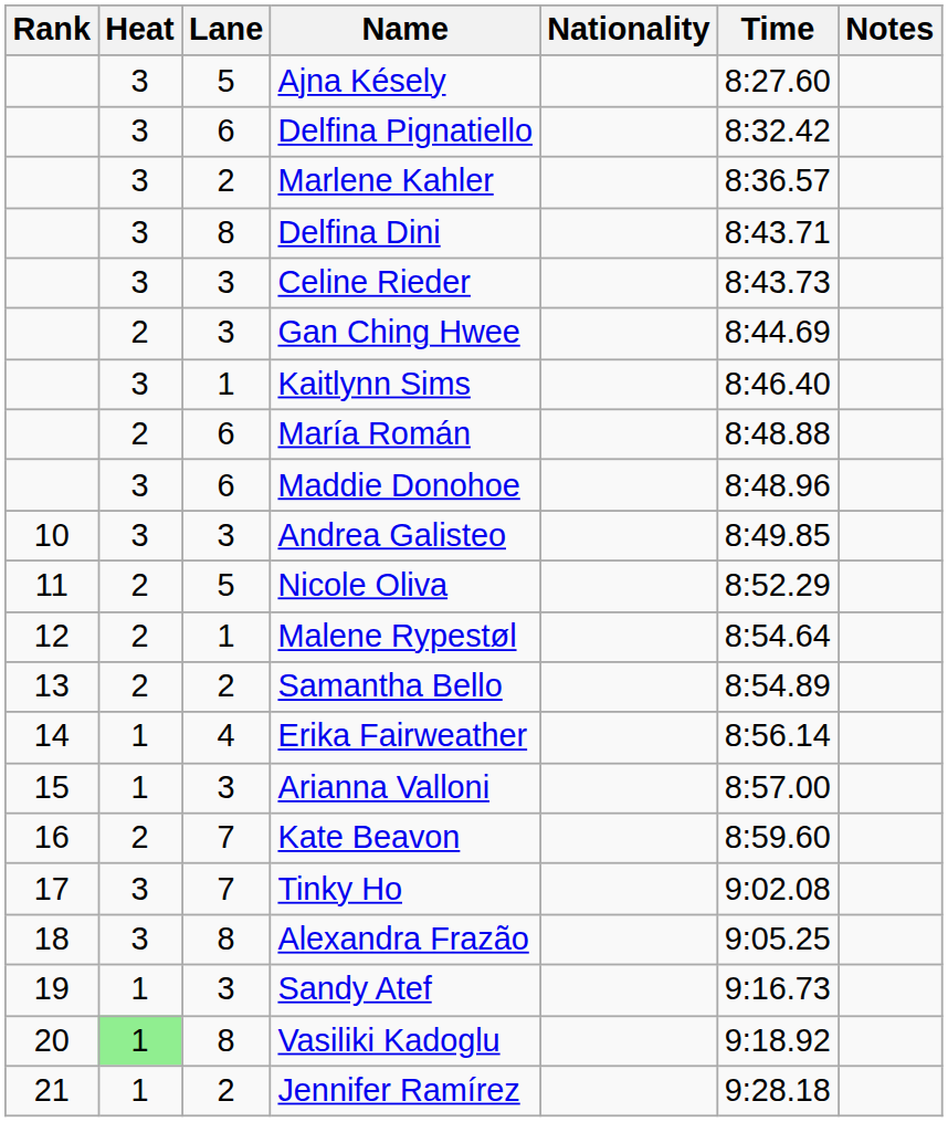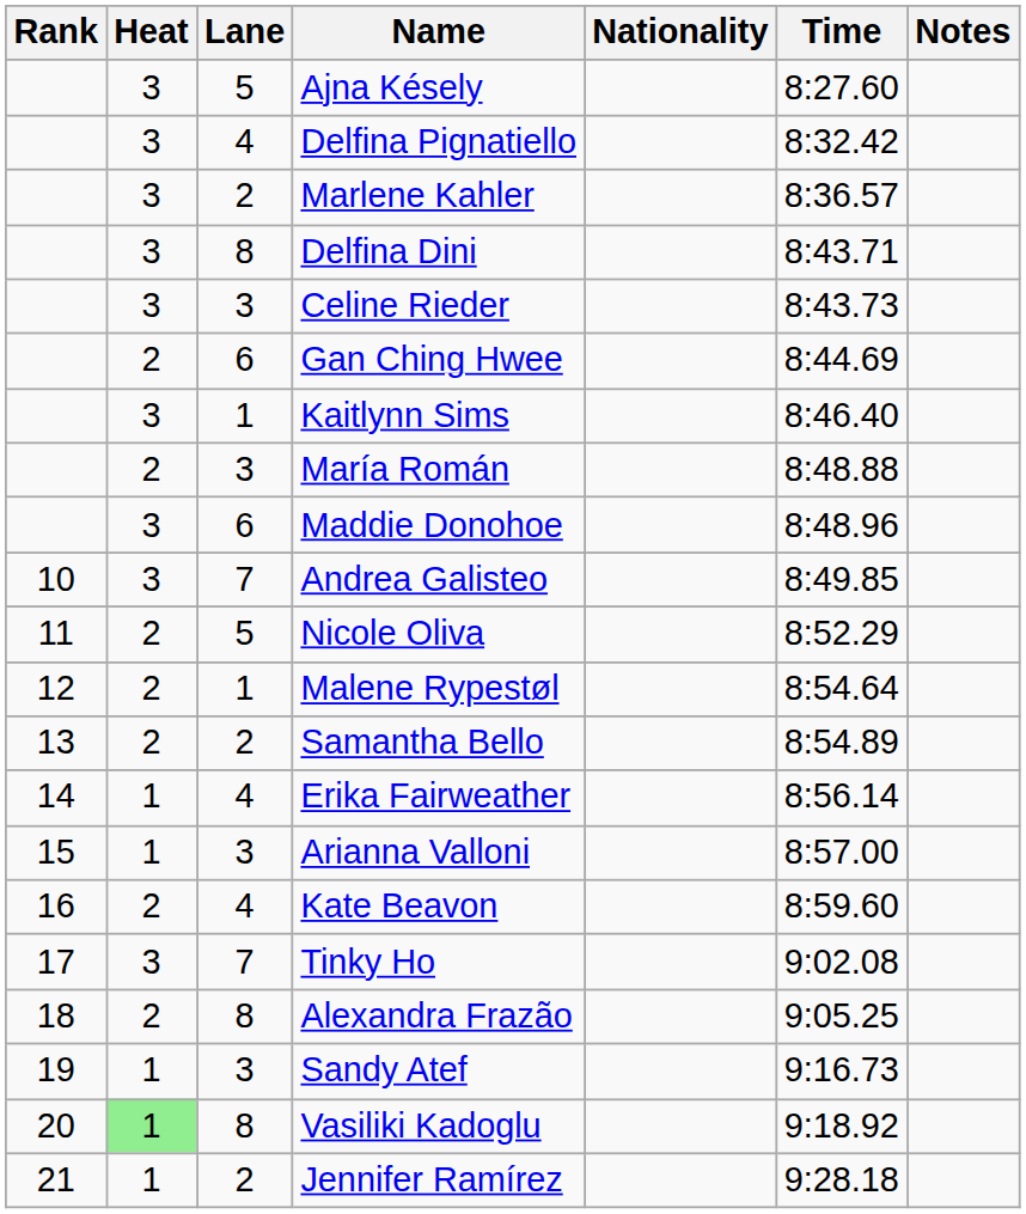 <table class="wikitable sortable" style="text-align:center">
 <tr>
 <th>Rank</th>
 <th>Heat</th>
 <th>Lane</th>
 <th>Name</th>
 <th>Nationality</th>
 <th>Time</th>
 <th>Notes</th>
 </tr>
 <tr>
 <td></td>
 <td>3</td>
 <td>5</td>
 <td align=left><a href='#'>Ajna Késely</a></td>
 <td align=left></td>
 <td>8:27.60</td>
 <td></td>
 </tr>
 <tr>
 <td></td>
 <td>3</td>
-<td>6</td>
+<td>4</td>
 <td align=left><a href='#'>Delfina Pignatiello</a></td>
 <td align=left></td>
 <td>8:32.42</td>
 <td></td>
 </tr>
 <tr>
 <td></td>
 <td>3</td>
 <td>2</td>
 <td align=left><a href='#'>Marlene Kahler</a></td>
 <td align=left></td>
 <td>8:36.57</td>
 <td></td>
 </tr>
 <tr>
 <td></td>
 <td>3</td>
 <td>8</td>
 <td align=left><a href='#'>Delfina Dini</a></td>
 <td align=left></td>
 <td>8:43.71</td>
 <td></td>
 </tr>
 <tr>
 <td></td>
 <td>3</td>
 <td>3</td>
 <td align=left><a href='#'>Celine Rieder</a></td>
 <td align=left></td>
 <td>8:43.73</td>
 <td></td>
 </tr>
 <tr>
 <td></td>
 <td>2</td>
-<td>3</td>
+<td>6</td>
 <td align=left><a href='#'>Gan Ching Hwee</a></td>
 <td align=left></td>
 <td>8:44.69</td>
 <td></td>
 </tr>
 <tr>
 <td></td>
 <td>3</td>
 <td>1</td>
 <td align=left><a href='#'>Kaitlynn Sims</a></td>
 <td align=left></td>
 <td>8:46.40</td>
 <td></td>
 </tr>
 <tr>
 <td></td>
 <td>2</td>
-<td>6</td>
+<td>3</td>
 <td align=left><a href='#'>María Román</a></td>
 <td align=left></td>
 <td>8:48.88</td>
 <td></td>
 </tr>
 <tr>
 <td></td>
 <td>3</td>
 <td>6</td>
 <td align=left><a href='#'>Maddie Donohoe</a></td>
 <td align=left></td>
 <td>8:48.96</td>
 <td></td>
 </tr>
 <tr>
 <td>10</td>
 <td>3</td>
-<td>3</td>
+<td>7</td>
 <td align=left><a href='#'>Andrea Galisteo</a></td>
 <td align=left></td>
 <td>8:49.85</td>
 <td></td>
 </tr>
 <tr>
 <td>11</td>
 <td>2</td>
 <td>5</td>
 <td align=left><a href='#'>Nicole Oliva</a></td>
 <td align=left></td>
 <td>8:52.29</td>
 <td></td>
 </tr>
 <tr>
 <td>12</td>
 <td>2</td>
 <td>1</td>
 <td align=left><a href='#'>Malene Rypestøl</a></td>
 <td align=left></td>
 <td>8:54.64</td>
 <td></td>
 </tr>
 <tr>
 <td>13</td>
 <td>2</td>
 <td>2</td>
 <td align=left><a href='#'>Samantha Bello</a></td>
 <td align=left></td>
 <td>8:54.89</td>
 <td></td>
 </tr>
 <tr>
 <td>14</td>
 <td>1</td>
 <td>4</td>
 <td align=left><a href='#'>Erika Fairweather</a></td>
 <td align=left></td>
 <td>8:56.14</td>
 <td></td>
 </tr>
 <tr>
 <td>15</td>
 <td>1</td>
 <td>3</td>
 <td align=left><a href='#'>Arianna Valloni</a></td>
 <td align=left></td>
 <td>8:57.00</td>
 <td></td>
 </tr>
 <tr>
 <td>16</td>
 <td>2</td>
-<td>7</td>
+<td>4</td>
 <td align=left><a href='#'>Kate Beavon</a></td>
 <td align=left></td>
 <td>8:59.60</td>
 <td></td>
 </tr>
 <tr>
 <td>17</td>
 <td>3</td>
 <td>7</td>
 <td align=left><a href='#'>Tinky Ho</a></td>
 <td align=left></td>
 <td>9:02.08</td>
 <td></td>
 </tr>
 <tr>
 <td>18</td>
-<td>3</td>
+<td>2</td>
 <td>8</td>
 <td align=left><a href='#'>Alexandra Frazão</a></td>
 <td align=left></td>
 <td>9:05.25</td>
 <td></td>
 </tr>
 <tr>
 <td>19</td>
 <td>1</td>
 <td>3</td>
 <td align=left><a href='#'>Sandy Atef</a></td>
 <td align=left></td>
 <td>9:16.73</td>
 <td></td>
 </tr>
 <tr>
 <td>20</td>
 <td style="background: lightgreen;">1</td>
 <td>8</td>
 <td align=left><a href='#'>Vasiliki Kadoglu</a></td>
 <td align=left></td>
 <td>9:18.92</td>
 <td></td>
 </tr>
 <tr>
 <td>21</td>
 <td>1</td>
 <td>2</td>
 <td align=left><a href='#'>Jennifer Ramírez</a></td>
 <td align=left></td>
 <td>9:28.18</td>
 <td></td>
 </tr>
 </table>
